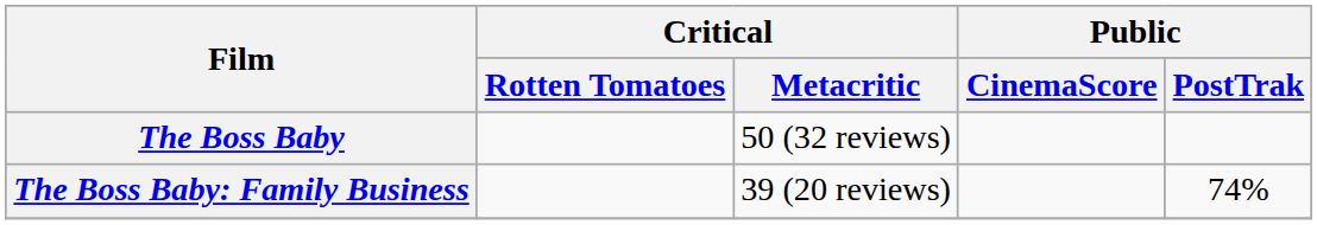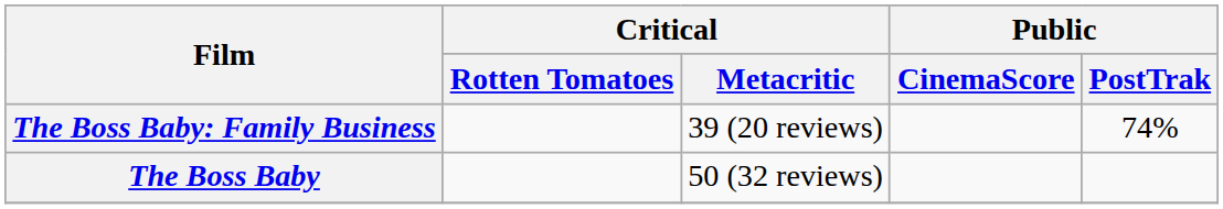 <table class="wikitable plainrowheaders unsortable" style="text-align: center;">
 <tr>
 <th scope="col" rowspan="2">Film</th>
 <th scope="col" colspan="2">Critical</th>
 <th scope="col" colspan="2">Public</th>
 </tr>
 <tr>
 <th scope="col"><a href='#'>Rotten Tomatoes</a></th>
 <th scope="col"><a href='#'>Metacritic</a></th>
 <th scope="col"><a href='#'>CinemaScore</a></th>
 <th scope="col"><a href='#'>PostTrak</a></th>
 </tr>
 <tr>
+<th scope="row"><em><a href='#'>The Boss Baby: Family Business</a></em></th>
+<td></td>
+<td>39 (20 reviews)</td>
+<td></td>
+<td>74%</td>
+</tr>
+<tr>
 <th scope="row"><em><a href='#'>The Boss Baby</a></em></th>
 <td></td>
 <td>50 (32 reviews)</td>
 <td></td>
 <td></td>
 </tr>
 <tr>
-<th scope="row"><em><a href='#'>The Boss Baby: Family Business</a></em></th>
-<td></td>
-<td>39 (20 reviews)</td>
-<td></td>
-<td>74%</td>
-</tr>
-<tr>
 </tr>
 </table>
